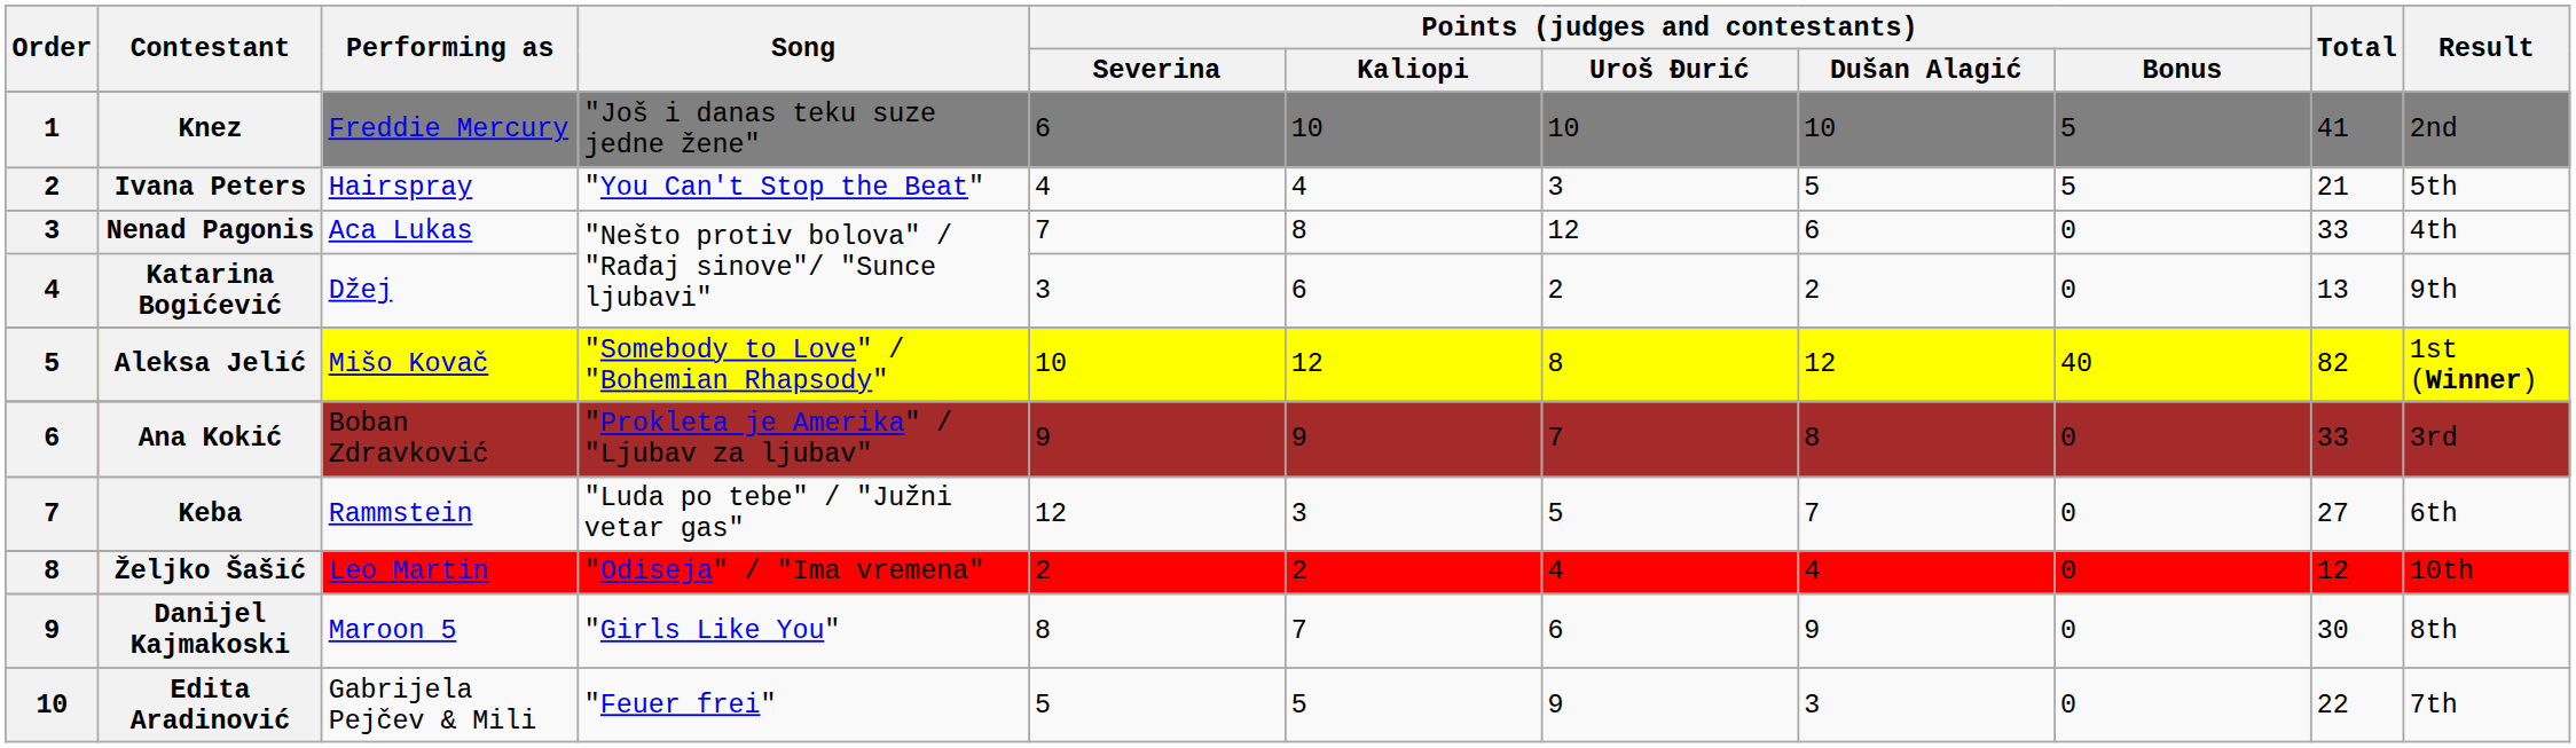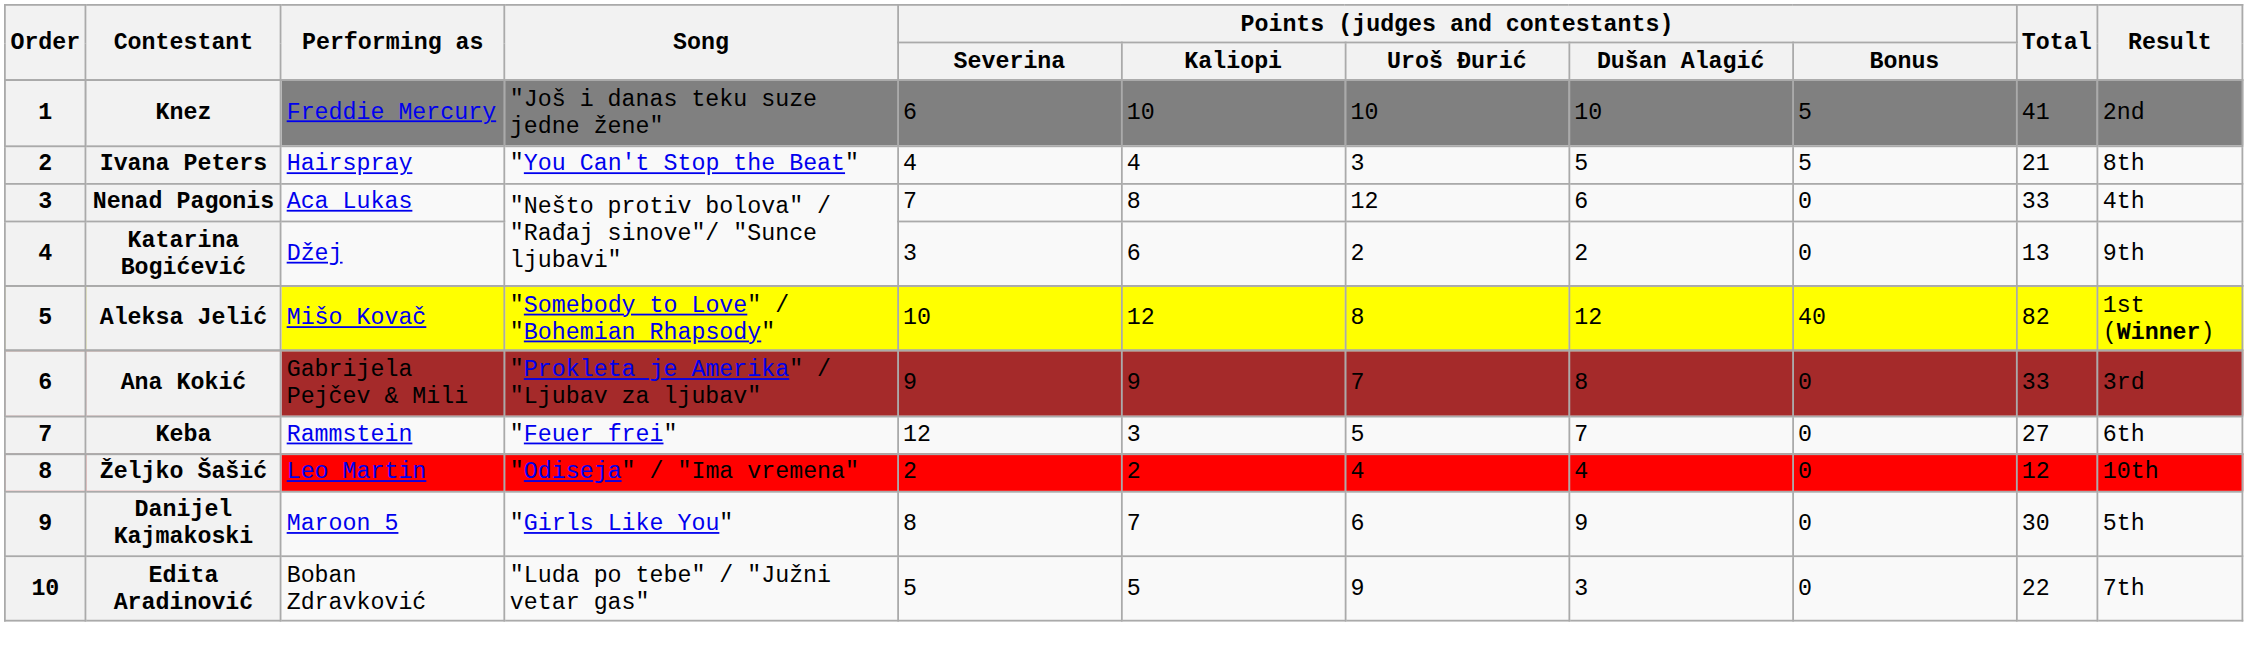 <table class=wikitable>
 <tr>
 <th rowspan="2">Order</th>
 <th rowspan="2">Contestant</th>
 <th rowspan="2">Performing as</th>
 <th rowspan="2">Song</th>
 <th colspan="5" style="width:50%;">Points (judges and contestants)</th>
 <th rowspan="2">Total</th>
 <th rowspan="2">Result</th>
 </tr>
 <tr>
 <th style="width:10%;">Severina</th>
 <th style="width:10%;">Kaliopi</th>
 <th style="width:10%;">Uroš Đurić</th>
 <th style="width:10%;">Dušan Alagić</th>
 <th style="width:10%;">Bonus</th>
 </tr>
 <tr>
 </tr>
 <tr bgcolor="grey">
 <th scope="row">1</th>
 <th scope="row">Knez</th>
 <td><a href='#'>Freddie Mercury</a></td>
 <td>"Još i danas teku suze jedne žene"</td>
 <td>6</td>
 <td>10</td>
 <td>10</td>
 <td>10</td>
 <td>5</td>
 <td>41</td>
 <td>2nd</td>
 </tr>
 <tr>
 <th scope="row">2</th>
 <th scope="row">Ivana Peters</th>
 <td><a href='#'>Hairspray</a></td>
 <td>"<a href='#'>You Can't Stop the Beat</a>"</td>
 <td>4</td>
 <td>4</td>
 <td>3</td>
 <td>5</td>
 <td>5</td>
 <td>21</td>
-<td>5th</td>
+<td>8th</td>
 </tr>
 <tr>
 <th scope="row">3</th>
 <th scope="row">Nenad Pagonis</th>
 <td><a href='#'>Aca Lukas</a></td>
 <td rowspan="2">"Nešto protiv bolova" / "Rađaj sinove"/ "Sunce ljubavi"</td>
 <td>7</td>
 <td>8</td>
 <td>12</td>
 <td>6</td>
 <td>0</td>
 <td>33</td>
 <td>4th</td>
 </tr>
 <tr>
 <th scope="row">4</th>
 <th scope="row">Katarina Bogićević</th>
 <td><a href='#'>Džej</a></td>
 <td>3</td>
 <td>6</td>
 <td>2</td>
 <td>2</td>
 <td>0</td>
 <td>13</td>
 <td>9th</td>
 </tr>
 <tr>
 </tr>
 <tr bgcolor="yellow">
 <th scope="row">5</th>
 <th scope="row">Aleksa Jelić</th>
 <td><a href='#'>Mišo Kovač</a></td>
 <td>"<a href='#'>Somebody to Love</a>" / "<a href='#'>Bohemian Rhapsody</a>"</td>
 <td>10</td>
 <td>12</td>
 <td>8</td>
 <td>12</td>
 <td>40</td>
 <td>82</td>
 <td>1st (<strong>Winner</strong>)</td>
 </tr>
 <tr>
 </tr>
 <tr bgcolor="brown">
 <th scope="row">6</th>
 <th scope="row">Ana Kokić</th>
-<td>Boban Zdravković</td>
+<td>Gabrijela Pejčev & Mili</td>
 <td>"<a href='#'>Prokleta je Amerika</a>" / "Ljubav za ljubav"</td>
 <td>9</td>
 <td>9</td>
 <td>7</td>
 <td>8</td>
 <td>0</td>
 <td>33</td>
 <td>3rd</td>
 </tr>
 <tr>
 <th scope="row">7</th>
 <th scope="row">Keba</th>
 <td><a href='#'>Rammstein</a></td>
-<td>"Luda po tebe" / "Južni vetar gas"</td>
+<td>"<a href='#'>Feuer frei</a>"</td>
 <td>12</td>
 <td>3</td>
 <td>5</td>
 <td>7</td>
 <td>0</td>
 <td>27</td>
 <td>6th</td>
 </tr>
 <tr>
 </tr>
 <tr bgcolor="red">
 <th scope="row">8</th>
 <th scope="row">Željko Šašić</th>
 <td><a href='#'>Leo Martin</a></td>
 <td>"<a href='#'>Odiseja</a>" / "Ima vremena"</td>
 <td>2</td>
 <td>2</td>
 <td>4</td>
 <td>4</td>
 <td>0</td>
 <td>12</td>
 <td>10th</td>
 </tr>
 <tr>
 <th scope="row">9</th>
 <th scope="row">Danijel Kajmakoski</th>
 <td><a href='#'>Maroon 5</a></td>
 <td>"<a href='#'>Girls Like You</a>"</td>
 <td>8</td>
 <td>7</td>
 <td>6</td>
 <td>9</td>
 <td>0</td>
 <td>30</td>
-<td>8th</td>
+<td>5th</td>
 </tr>
 <tr>
 <th scope="row">10</th>
 <th scope="row">Edita Aradinović</th>
-<td>Gabrijela Pejčev & Mili</td>
-<td>"<a href='#'>Feuer frei</a>"</td>
+<td>Boban Zdravković</td>
+<td>"Luda po tebe" / "Južni vetar gas"</td>
 <td>5</td>
 <td>5</td>
 <td>9</td>
 <td>3</td>
 <td>0</td>
 <td>22</td>
 <td>7th</td>
 </tr>
 </table>
